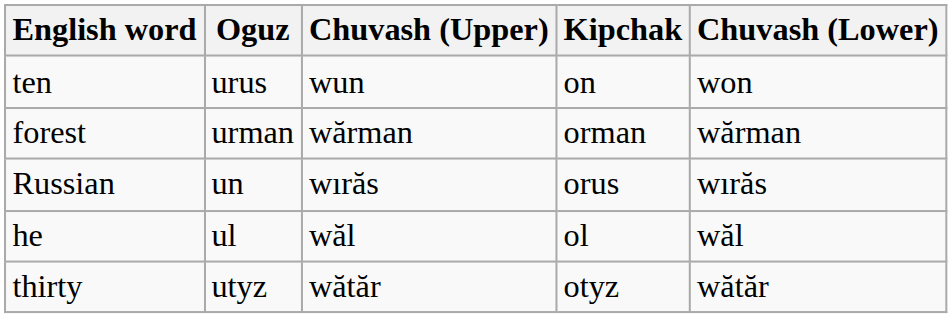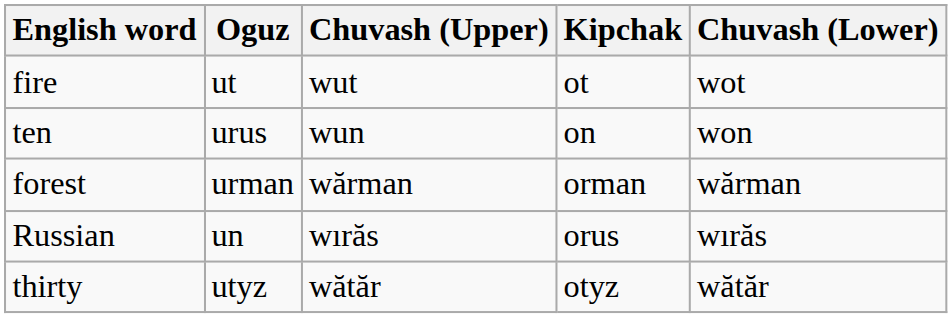 <table class="wikitable">
 <tr>
 <th>English word</th>
 <th>Oguz</th>
 <th>Chuvash (Upper)</th>
 <th>Kipchak</th>
 <th>Chuvash (Lower)</th>
+</tr>
+<tr>
+<td>fire</td>
+<td>ut</td>
+<td>wut</td>
+<td>ot</td>
+<td>wot</td>
 </tr>
 <tr>
 <td>ten</td>
 <td>urus</td>
 <td>wun</td>
 <td>on</td>
 <td>won</td>
 </tr>
 <tr>
 <td>forest</td>
 <td>urman</td>
 <td>wărman</td>
 <td>orman</td>
 <td>wărman</td>
 </tr>
 <tr>
 <td>Russian</td>
 <td>un</td>
 <td>wırăs</td>
 <td>orus</td>
 <td>wırăs</td>
 </tr>
 <tr>
-<td>he</td>
-<td>ul</td>
-<td>wăl</td>
-<td>ol</td>
-<td>wăl</td>
-</tr>
-<tr>
 <td>thirty</td>
 <td>utyz</td>
 <td>wătăr</td>
 <td>otyz</td>
 <td>wătăr</td>
 </tr>
 </table>
